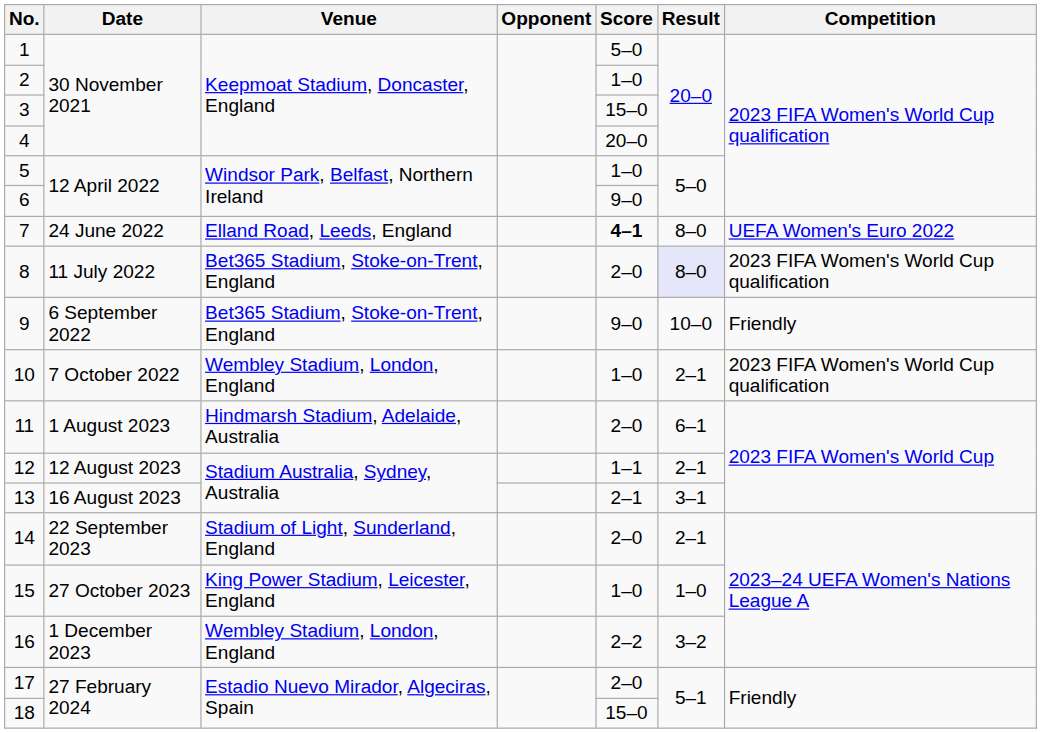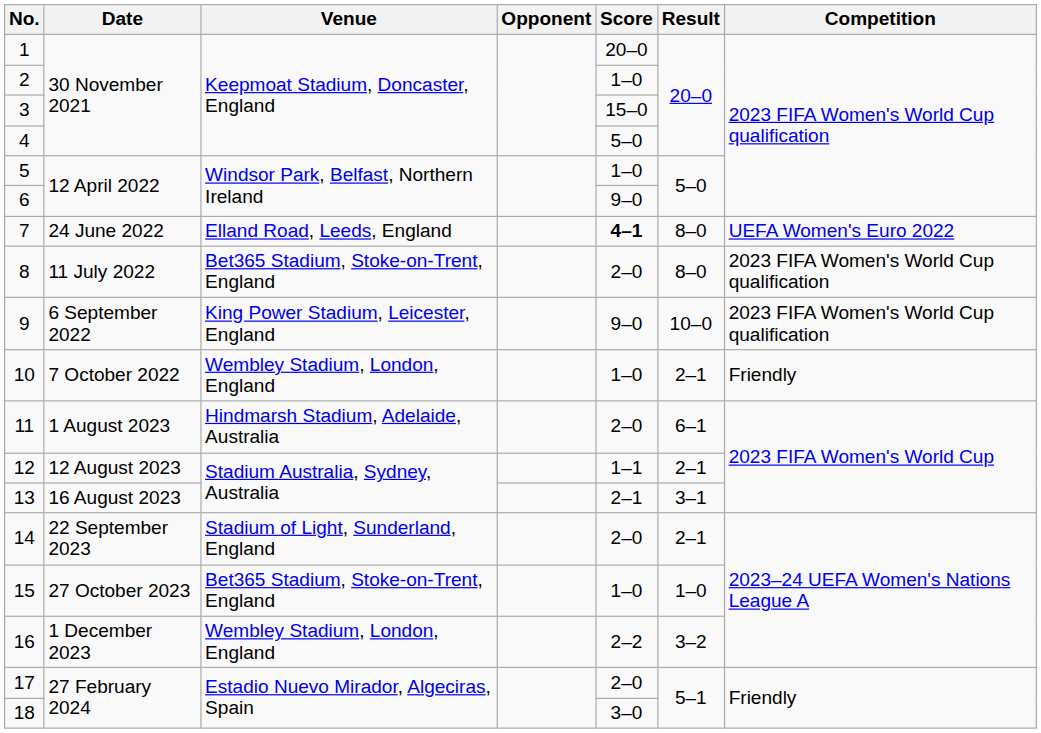 <table class="wikitable sortable">
 <tr>
 <th scope="col">No.</th>
 <th scope="col">Date</th>
 <th scope="col">Venue</th>
 <th scope="col">Opponent</th>
 <th scope="col">Score</th>
 <th scope="col">Result</th>
 <th scope="col">Competition</th>
 </tr>
 <tr>
 <td align="center">1</td>
 <td rowspan="4">30 November 2021</td>
 <td rowspan="4"><a href='#'>Keepmoat Stadium</a>, <a href='#'>Doncaster</a>, England</td>
 <td rowspan="4"></td>
-<td align="center">5–0</td>
+<td align="center">20–0</td>
 <td rowspan="4" style="text-align:center"><a href='#'>20–0</a></td>
 <td rowspan="6"><a href='#'>2023 FIFA Women's World Cup qualification</a></td>
 </tr>
 <tr>
 <td align="center">2</td>
 <td align="center">1–0</td>
 </tr>
 <tr>
 <td align="center">3</td>
 <td align="center">15–0</td>
 </tr>
 <tr>
 <td align="center">4</td>
-<td align="center">20–0</td>
+<td align="center">5–0</td>
 </tr>
 <tr>
 <td align="center">5</td>
 <td rowspan="2">12 April 2022</td>
 <td rowspan="2"><a href='#'>Windsor Park</a>, <a href='#'>Belfast</a>, Northern Ireland</td>
 <td rowspan="2"></td>
 <td align="center">1–0</td>
 <td rowspan="2" style="text-align:center">5–0</td>
 </tr>
 <tr>
 <td align="center">6</td>
 <td align="center">9–0</td>
 </tr>
 <tr>
 <td align="center">7</td>
 <td>24 June 2022</td>
 <td><a href='#'>Elland Road</a>, <a href='#'>Leeds</a>, England</td>
 <td></td>
 <td align="center"><strong>4–1</strong></td>
 <td align="center">8–0</td>
 <td><a href='#'>UEFA Women's Euro 2022</a></td>
 </tr>
 <tr>
 <td align="center">8</td>
 <td>11 July 2022</td>
 <td><a href='#'>Bet365 Stadium</a>, <a href='#'>Stoke-on-Trent</a>, England</td>
 <td></td>
 <td align="center">2–0</td>
-<td align="center" style="background: lavender;">8–0</td>
+<td align="center">8–0</td>
 <td>2023 FIFA Women's World Cup qualification</td>
 </tr>
 <tr>
 <td align="center">9</td>
 <td>6 September 2022</td>
-<td><a href='#'>Bet365 Stadium</a>, <a href='#'>Stoke-on-Trent</a>, England</td>
+<td><a href='#'>King Power Stadium</a>, <a href='#'>Leicester</a>, England</td>
 <td></td>
 <td align="center">9–0</td>
 <td align="center">10–0</td>
-<td>Friendly</td>
+<td>2023 FIFA Women's World Cup qualification</td>
 </tr>
 <tr>
 <td align="center">10</td>
 <td>7 October 2022</td>
 <td><a href='#'>Wembley Stadium</a>, <a href='#'>London</a>, England</td>
 <td></td>
 <td align="center">1–0</td>
 <td align="center">2–1</td>
-<td>2023 FIFA Women's World Cup qualification</td>
+<td>Friendly</td>
 </tr>
 <tr>
 <td align="center">11</td>
 <td>1 August 2023</td>
 <td><a href='#'>Hindmarsh Stadium</a>, <a href='#'>Adelaide</a>, Australia</td>
 <td></td>
 <td align="center">2–0</td>
 <td align="center">6–1</td>
 <td rowspan="3"><a href='#'>2023 FIFA Women's World Cup</a></td>
 </tr>
 <tr>
 <td align="center">12</td>
 <td>12 August 2023</td>
 <td rowspan=2><a href='#'>Stadium Australia</a>, <a href='#'>Sydney</a>, Australia</td>
 <td></td>
 <td align="center">1–1</td>
 <td align="center">2–1</td>
 </tr>
 <tr>
 <td align="center">13</td>
 <td>16 August 2023</td>
 <td></td>
 <td align="center">2–1</td>
 <td align="center">3–1</td>
 </tr>
 <tr>
 <td align="center">14</td>
 <td>22 September 2023</td>
 <td><a href='#'>Stadium of Light</a>, <a href='#'>Sunderland</a>, England</td>
 <td></td>
 <td align="center">2–0</td>
 <td align="center">2–1</td>
 <td rowspan="3"><a href='#'>2023–24 UEFA Women's Nations League A</a></td>
 </tr>
 <tr>
 <td align="center">15</td>
 <td>27 October 2023</td>
-<td><a href='#'>King Power Stadium</a>, <a href='#'>Leicester</a>, England</td>
+<td><a href='#'>Bet365 Stadium</a>, <a href='#'>Stoke-on-Trent</a>, England</td>
 <td></td>
 <td align="center">1–0</td>
 <td align="center">1–0</td>
 </tr>
 <tr>
 <td align="center">16</td>
 <td>1 December 2023</td>
 <td><a href='#'>Wembley Stadium</a>, <a href='#'>London</a>, England</td>
 <td></td>
 <td align="center">2–2</td>
 <td align="center">3–2</td>
 </tr>
 <tr>
 <td align="center">17</td>
 <td rowspan="2">27 February 2024</td>
 <td rowspan="2"><a href='#'>Estadio Nuevo Mirador</a>, <a href='#'>Algeciras</a>, Spain</td>
 <td rowspan="2"></td>
 <td align="center">2–0</td>
 <td rowspan="2" style="text-align:center">5–1</td>
 <td rowspan="2">Friendly</td>
 </tr>
 <tr>
 <td align="center">18</td>
-<td align="center">15–0</td>
+<td align="center">3–0</td>
 </tr>
 </table>
